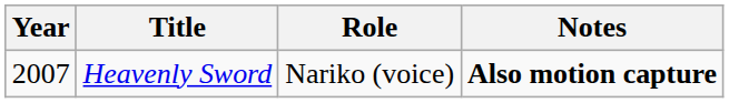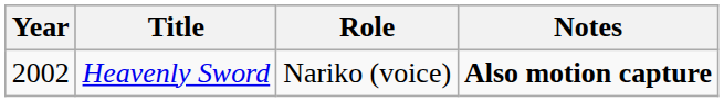 <table class="wikitable">
 <tr>
 <th>Year</th>
 <th>Title</th>
 <th>Role</th>
 <th>Notes</th>
 </tr>
 <tr>
-<td>2007</td>
+<td>2002</td>
 <td><em><a href='#'>Heavenly Sword</a></em></td>
 <td>Nariko (voice)</td>
 <td><strong>Also motion capture</strong></td>
 </tr>
 </table>
